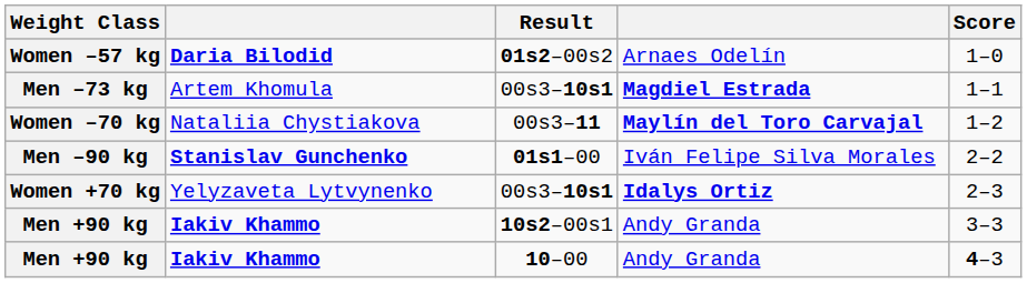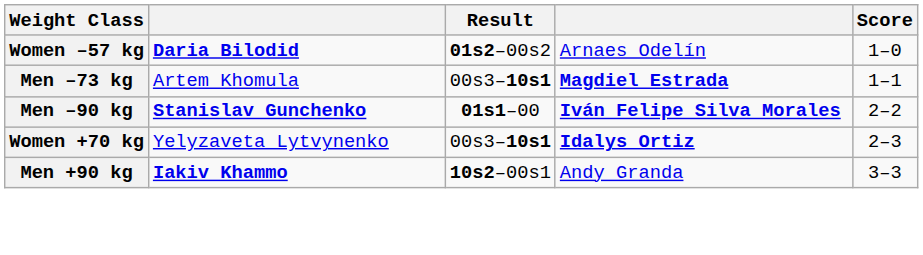 <table class="wikitable">
 <tr>
 <th>Weight Class</th>
 <th style="width: 200px;"></th>
 <th>Result</th>
 <th style="width: 200px;"></th>
 <th>Score</th>
 </tr>
 <tr>
 <th>Women –57 kg</th>
 <td><strong><a href='#'>Daria Bilodid</a></strong></td>
 <td align=center><strong>01s2</strong>–00s2</td>
 <td><a href='#'>Arnaes Odelín</a></td>
 <td align=center>1–0</td>
 </tr>
 <tr>
 <th>Men –73 kg</th>
 <td><a href='#'>Artem Khomula</a></td>
 <td align=center>00s3–<strong>10s1</strong></td>
 <td><strong><a href='#'>Magdiel Estrada</a></strong></td>
 <td align=center>1–1</td>
 </tr>
 <tr>
-<th>Women –70 kg</th>
-<td><a href='#'>Nataliia Chystiakova</a></td>
-<td align=center>00s3–<strong>11</strong></td>
-<td><strong><a href='#'>Maylín del Toro Carvajal</a></strong></td>
-<td align=center>1–2</td>
-</tr>
-<tr>
 <th>Men –90 kg</th>
 <td><strong><a href='#'>Stanislav Gunchenko</a></strong></td>
 <td align=center><strong>01s1</strong>–00</td>
-<td><a href='#'>Iván Felipe Silva Morales</a></td>
+<td><strong><a href='#'>Iván Felipe Silva Morales</a></strong></td>
 <td align=center>2–2</td>
 </tr>
 <tr>
 <th>Women +70 kg</th>
 <td><a href='#'>Yelyzaveta Lytvynenko</a></td>
 <td align=center>00s3–<strong>10s1</strong></td>
 <td><strong><a href='#'>Idalys Ortiz</a></strong></td>
 <td align=center>2–3</td>
 </tr>
 <tr>
 <th>Men +90 kg</th>
 <td><strong><a href='#'>Iakiv Khammo</a></strong></td>
 <td align=center><strong>10s2</strong>–00s1</td>
 <td><a href='#'>Andy Granda</a></td>
 <td align=center>3–3</td>
 </tr>
-<tr>
-<th>Men +90 kg</th>
-<td><strong><a href='#'>Iakiv Khammo</a></strong></td>
-<td align=center><strong>10</strong>–00</td>
-<td><a href='#'>Andy Granda</a></td>
-<td align=center><strong>4</strong>–3</td>
-</tr>
 </table>
